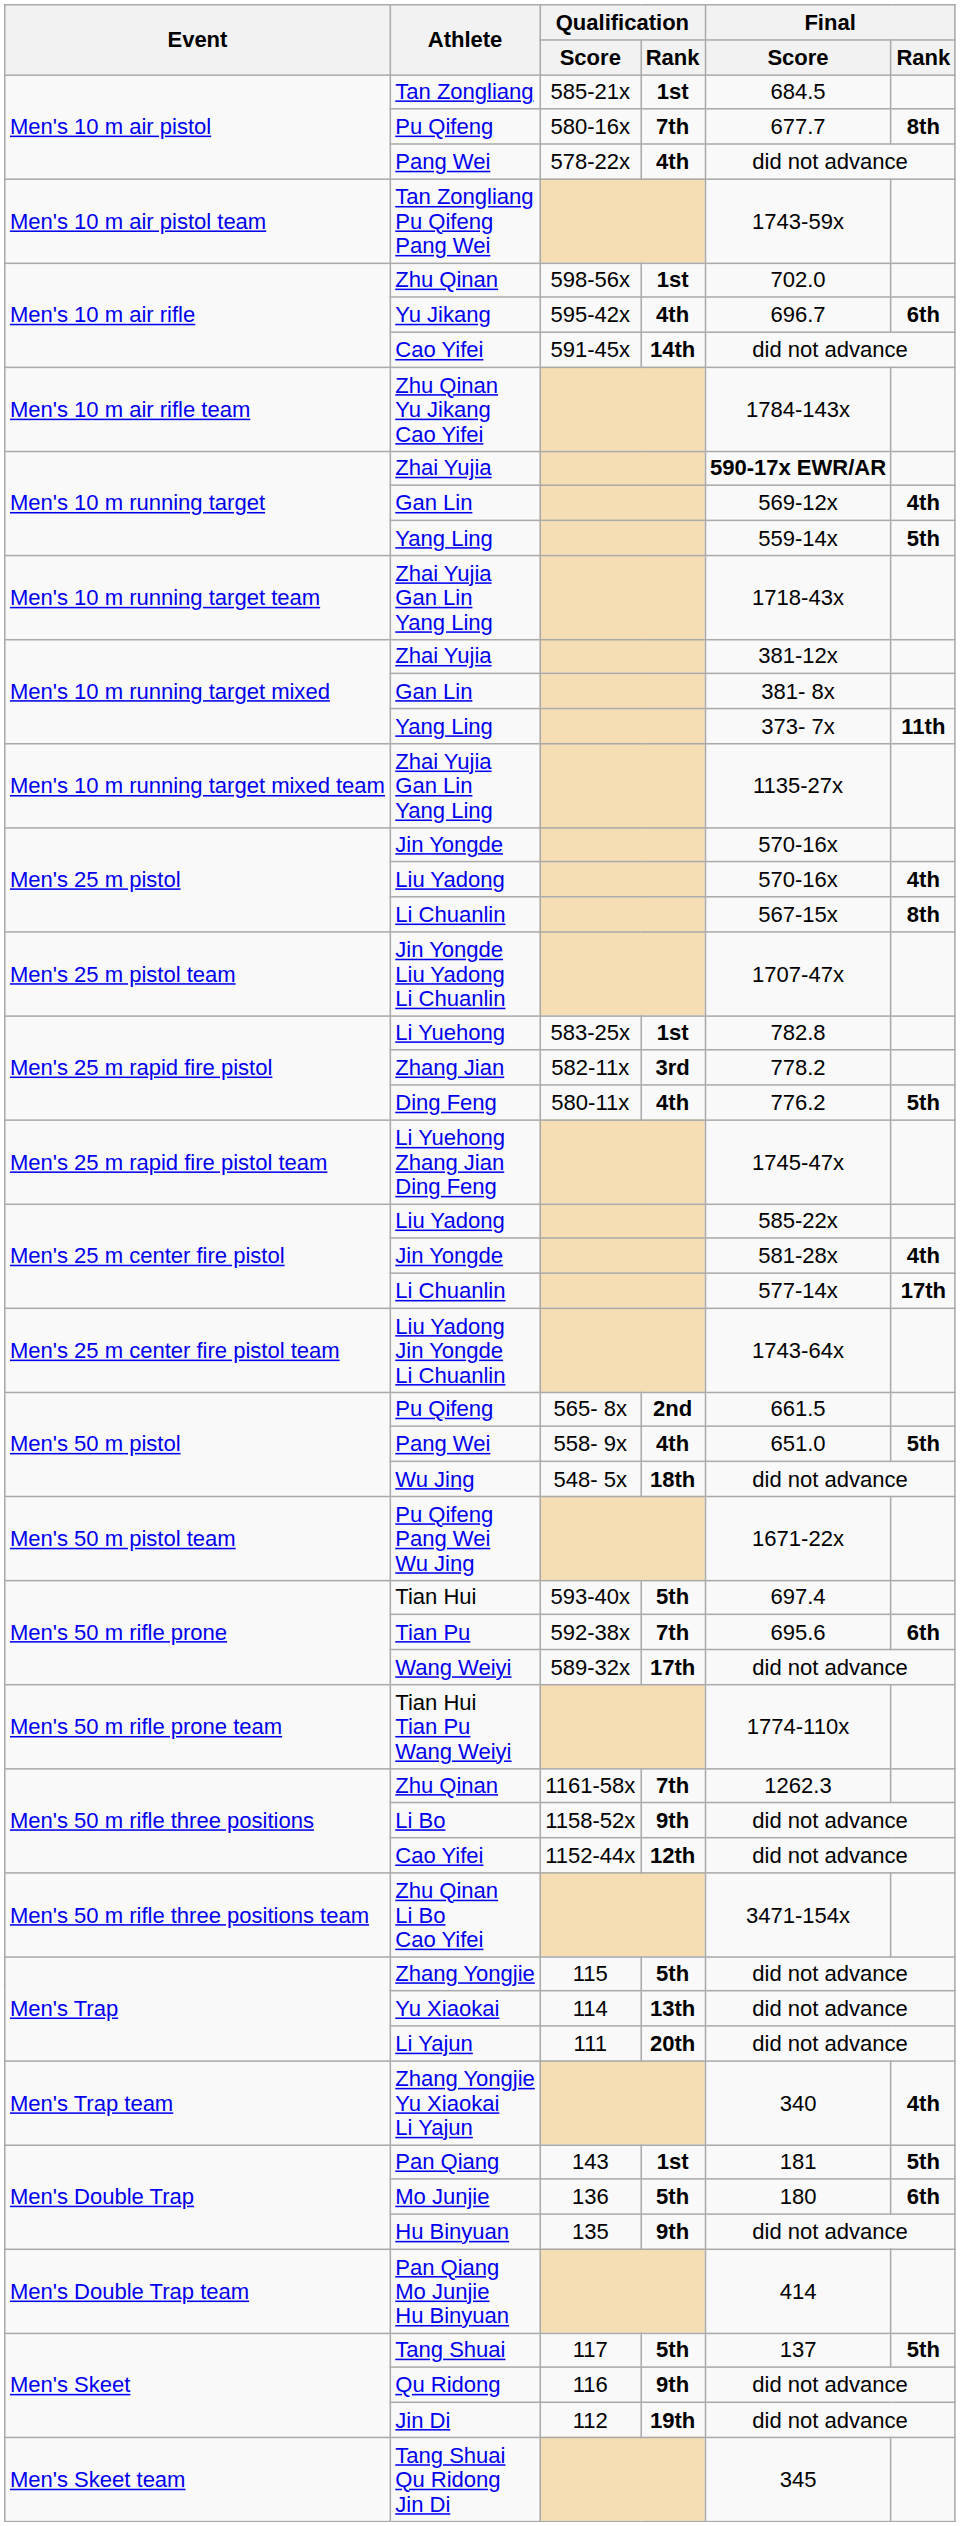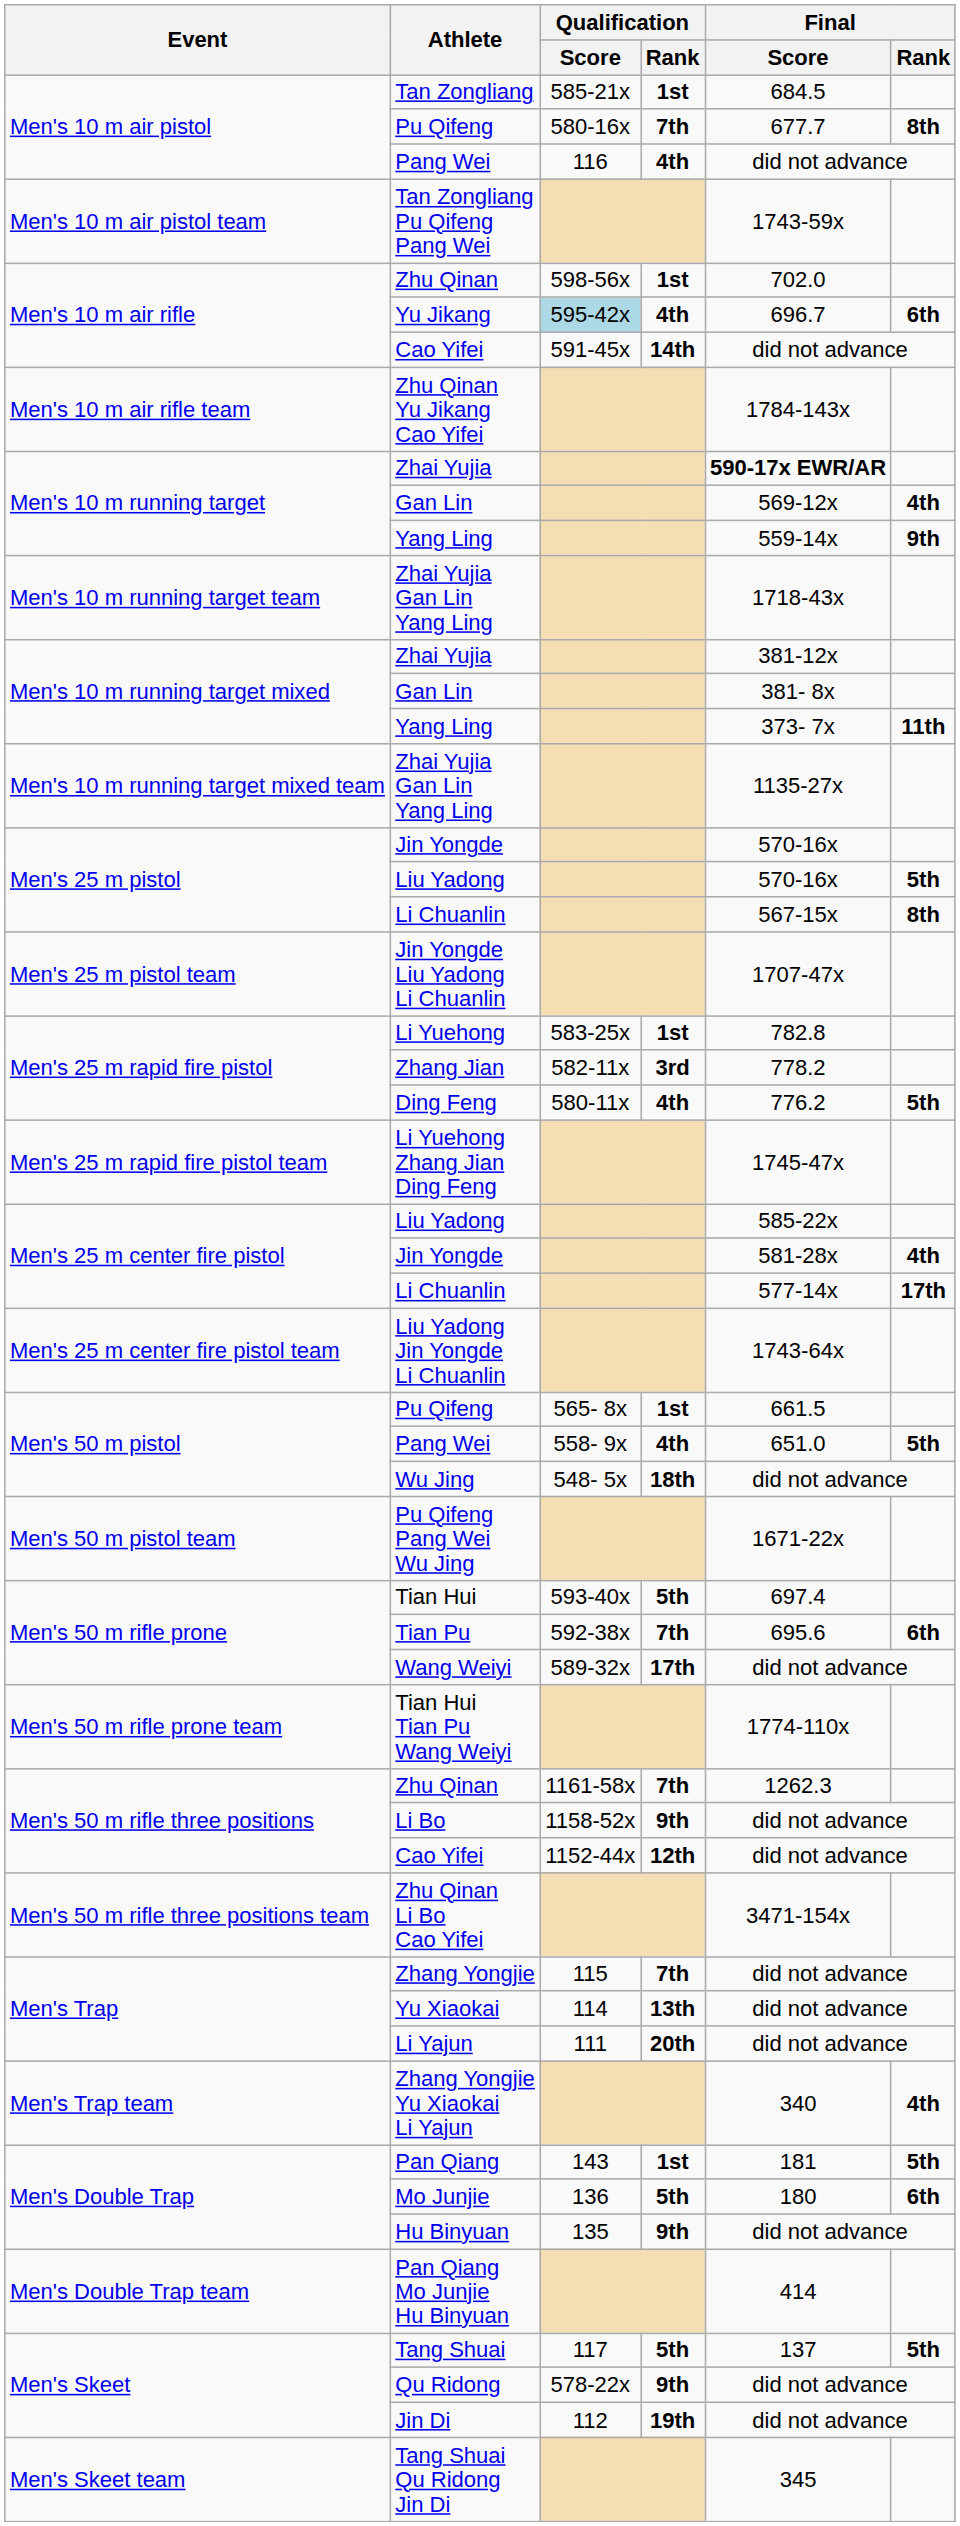 <table class="wikitable" style="font-size:90%">
 <tr>
 <th rowspan="2">Event</th>
 <th rowspan="2">Athlete</th>
 <th colspan="2">Qualification</th>
 <th colspan="2">Final</th>
 </tr>
 <tr>
 <th>Score</th>
 <th>Rank</th>
 <th>Score</th>
 <th>Rank</th>
 </tr>
 <tr>
 <td rowspan=3><a href='#'>Men's 10 m air pistol</a></td>
 <td><a href='#'>Tan Zongliang</a></td>
 <td align=center>585-21x</td>
 <td align=center><strong>1st</strong></td>
 <td align=center>684.5</td>
 <td align=center></td>
 </tr>
 <tr>
 <td><a href='#'>Pu Qifeng</a></td>
 <td align=center>580-16x</td>
 <td align=center><strong>7th</strong></td>
 <td align=center>677.7</td>
 <td align=center><strong>8th</strong></td>
 </tr>
 <tr>
 <td><a href='#'>Pang Wei</a></td>
-<td align=center>578-22x</td>
+<td align=center>116</td>
 <td align=center><strong>4th</strong></td>
 <td style="text-align:center;" colspan="2">did not advance</td>
 </tr>
 <tr>
 <td><a href='#'>Men's 10 m air pistol team</a></td>
 <td><a href='#'>Tan Zongliang</a><br><a href='#'>Pu Qifeng</a><br><a href='#'>Pang Wei</a></td>
 <td colspan="2" style="background:wheat;"></td>
 <td align=center>1743-59x</td>
 <td align=center></td>
 </tr>
 <tr>
 <td rowspan=3><a href='#'>Men's 10 m air rifle</a></td>
 <td><a href='#'>Zhu Qinan</a></td>
 <td align=center>598-56x</td>
 <td align=center><strong>1st</strong></td>
 <td align=center>702.0</td>
 <td align=center></td>
 </tr>
 <tr>
 <td><a href='#'>Yu Jikang</a></td>
-<td align=center>595-42x</td>
+<td align=center style="background: lightblue;">595-42x</td>
 <td align=center><strong>4th</strong></td>
 <td align=center>696.7</td>
 <td align=center><strong>6th</strong></td>
 </tr>
 <tr>
 <td><a href='#'>Cao Yifei</a></td>
 <td align=center>591-45x</td>
 <td align=center><strong>14th</strong></td>
 <td style="text-align:center;" colspan="2">did not advance</td>
 </tr>
 <tr>
 <td><a href='#'>Men's 10 m air rifle team</a></td>
 <td><a href='#'>Zhu Qinan</a><br><a href='#'>Yu Jikang</a><br><a href='#'>Cao Yifei</a></td>
 <td colspan="2" style="background:wheat;"></td>
 <td align=center>1784-143x</td>
 <td align=center></td>
 </tr>
 <tr>
 <td rowspan=3><a href='#'>Men's 10 m running target</a></td>
 <td><a href='#'>Zhai Yujia</a></td>
 <td colspan="2" style="background:wheat;"></td>
 <td align=center><strong>590-17x EWR/AR</strong></td>
 <td align=center></td>
 </tr>
 <tr>
 <td><a href='#'>Gan Lin</a></td>
 <td colspan="2" style="background:wheat;"></td>
 <td align=center>569-12x</td>
 <td align=center><strong>4th</strong></td>
 </tr>
 <tr>
 <td><a href='#'>Yang Ling</a></td>
 <td colspan="2" style="background:wheat;"></td>
 <td align=center>559-14x</td>
-<td align=center><strong>5th</strong></td>
+<td align=center><strong>9th</strong></td>
 </tr>
 <tr>
 <td><a href='#'>Men's 10 m running target team</a></td>
 <td><a href='#'>Zhai Yujia</a><br><a href='#'>Gan Lin</a><br><a href='#'>Yang Ling</a></td>
 <td colspan="2" style="background:wheat;"></td>
 <td align=center>1718-43x</td>
 <td align=center></td>
 </tr>
 <tr>
 <td rowspan=3><a href='#'>Men's 10 m running target mixed</a></td>
 <td><a href='#'>Zhai Yujia</a></td>
 <td colspan="2" style="background:wheat;"></td>
 <td align=center>381-12x</td>
 <td align=center></td>
 </tr>
 <tr>
 <td><a href='#'>Gan Lin</a></td>
 <td colspan="2" style="background:wheat;"></td>
 <td align=center>381- 8x</td>
 <td align=center></td>
 </tr>
 <tr>
 <td><a href='#'>Yang Ling</a></td>
 <td colspan="2" style="background:wheat;"></td>
 <td align=center>373- 7x</td>
 <td align=center><strong>11th</strong></td>
 </tr>
 <tr>
 <td><a href='#'>Men's 10 m running target mixed team</a></td>
 <td><a href='#'>Zhai Yujia</a><br><a href='#'>Gan Lin</a><br><a href='#'>Yang Ling</a></td>
 <td colspan="2" style="background:wheat;"></td>
 <td align=center>1135-27x</td>
 <td align=center></td>
 </tr>
 <tr>
 <td rowspan=3><a href='#'>Men's 25 m pistol</a></td>
 <td><a href='#'>Jin Yongde</a></td>
 <td colspan="2" style="background:wheat;"></td>
 <td align=center>570-16x</td>
 <td align=center></td>
 </tr>
 <tr>
 <td><a href='#'>Liu Yadong</a></td>
 <td colspan="2" style="background:wheat;"></td>
 <td align=center>570-16x</td>
-<td align=center><strong>4th</strong></td>
+<td align=center><strong>5th</strong></td>
 </tr>
 <tr>
 <td><a href='#'>Li Chuanlin</a></td>
 <td colspan="2" style="background:wheat;"></td>
 <td align=center>567-15x</td>
 <td align=center><strong>8th</strong></td>
 </tr>
 <tr>
 <td><a href='#'>Men's 25 m pistol team</a></td>
 <td><a href='#'>Jin Yongde</a><br><a href='#'>Liu Yadong</a><br><a href='#'>Li Chuanlin</a></td>
 <td colspan="2" style="background:wheat;"></td>
 <td align=center>1707-47x</td>
 <td align=center></td>
 </tr>
 <tr>
 <td rowspan=3><a href='#'>Men's 25 m rapid fire pistol</a></td>
 <td><a href='#'>Li Yuehong</a></td>
 <td align=center>583-25x</td>
 <td align=center><strong>1st</strong></td>
 <td align=center>782.8</td>
 <td align=center></td>
 </tr>
 <tr>
 <td><a href='#'>Zhang Jian</a></td>
 <td align=center>582-11x</td>
 <td align=center><strong>3rd</strong></td>
 <td align=center>778.2</td>
 <td align=center></td>
 </tr>
 <tr>
 <td><a href='#'>Ding Feng</a></td>
 <td align=center>580-11x</td>
 <td align=center><strong>4th</strong></td>
 <td align=center>776.2</td>
 <td align=center><strong>5th</strong></td>
 </tr>
 <tr>
 <td><a href='#'>Men's 25 m rapid fire pistol team</a></td>
 <td><a href='#'>Li Yuehong</a><br><a href='#'>Zhang Jian</a><br><a href='#'>Ding Feng</a></td>
 <td colspan="2" style="background:wheat;"></td>
 <td align=center>1745-47x</td>
 <td align=center></td>
 </tr>
 <tr>
 <td rowspan=3><a href='#'>Men's 25 m center fire pistol</a></td>
 <td><a href='#'>Liu Yadong</a></td>
 <td colspan="2" style="background:wheat;"></td>
 <td align=center>585-22x</td>
 <td align=center></td>
 </tr>
 <tr>
 <td><a href='#'>Jin Yongde</a></td>
 <td colspan="2" style="background:wheat;"></td>
 <td align=center>581-28x</td>
 <td align=center><strong>4th</strong></td>
 </tr>
 <tr>
 <td><a href='#'>Li Chuanlin</a></td>
 <td colspan="2" style="background:wheat;"></td>
 <td align=center>577-14x</td>
 <td align=center><strong>17th</strong></td>
 </tr>
 <tr>
 <td><a href='#'>Men's 25 m center fire pistol team</a></td>
 <td><a href='#'>Liu Yadong</a><br><a href='#'>Jin Yongde</a><br><a href='#'>Li Chuanlin</a></td>
 <td colspan="2" style="background:wheat;"></td>
 <td align=center>1743-64x</td>
 <td align=center></td>
 </tr>
 <tr>
 <td rowspan=3><a href='#'>Men's 50 m pistol</a></td>
 <td><a href='#'>Pu Qifeng</a></td>
 <td align=center>565- 8x</td>
-<td align=center><strong>2nd</strong></td>
+<td align=center><strong>1st</strong></td>
 <td align=center>661.5</td>
 <td align=center></td>
 </tr>
 <tr>
 <td><a href='#'>Pang Wei</a></td>
 <td align=center>558- 9x</td>
 <td align=center><strong>4th</strong></td>
 <td align=center>651.0</td>
 <td align=center><strong>5th</strong></td>
 </tr>
 <tr>
 <td><a href='#'>Wu Jing</a></td>
 <td align=center>548- 5x</td>
 <td align=center><strong>18th</strong></td>
 <td style="text-align:center;" colspan="2">did not advance</td>
 </tr>
 <tr>
 <td><a href='#'>Men's 50 m pistol team</a></td>
 <td><a href='#'>Pu Qifeng</a><br><a href='#'>Pang Wei</a><br><a href='#'>Wu Jing</a></td>
 <td colspan="2" style="background:wheat;"></td>
 <td align=center>1671-22x</td>
 <td align=center></td>
 </tr>
 <tr>
 <td rowspan=3><a href='#'>Men's 50 m rifle prone</a></td>
 <td>Tian Hui</td>
 <td align=center>593-40x</td>
 <td align=center><strong>5th</strong></td>
 <td align=center>697.4</td>
 <td align=center></td>
 </tr>
 <tr>
 <td><a href='#'>Tian Pu</a></td>
 <td align=center>592-38x</td>
 <td align=center><strong>7th</strong></td>
 <td align=center>695.6</td>
 <td align=center><strong>6th</strong></td>
 </tr>
 <tr>
 <td><a href='#'>Wang Weiyi</a></td>
 <td align=center>589-32x</td>
 <td align=center><strong>17th</strong></td>
 <td style="text-align:center;" colspan="2">did not advance</td>
 </tr>
 <tr>
 <td><a href='#'>Men's 50 m rifle prone team</a></td>
 <td>Tian Hui<br><a href='#'>Tian Pu</a><br><a href='#'>Wang Weiyi</a></td>
 <td colspan="2" style="background:wheat;"></td>
 <td align=center>1774-110x</td>
 <td align=center></td>
 </tr>
 <tr>
 <td rowspan=3><a href='#'>Men's 50 m rifle three positions</a></td>
 <td><a href='#'>Zhu Qinan</a></td>
 <td align=center>1161-58x</td>
 <td align=center><strong>7th</strong></td>
 <td align=center>1262.3</td>
 <td align=center></td>
 </tr>
 <tr>
 <td><a href='#'>Li Bo</a></td>
 <td align=center>1158-52x</td>
 <td align=center><strong>9th</strong></td>
 <td style="text-align:center;" colspan="2">did not advance</td>
 </tr>
 <tr>
 <td><a href='#'>Cao Yifei</a></td>
 <td align=center>1152-44x</td>
 <td align=center><strong>12th</strong></td>
 <td style="text-align:center;" colspan="2">did not advance</td>
 </tr>
 <tr>
 <td><a href='#'>Men's 50 m rifle three positions team</a></td>
 <td><a href='#'>Zhu Qinan</a><br><a href='#'>Li Bo</a><br><a href='#'>Cao Yifei</a></td>
 <td colspan="2" style="background:wheat;"></td>
 <td align=center>3471-154x</td>
 <td align=center></td>
 </tr>
 <tr>
 <td rowspan=3><a href='#'>Men's Trap</a></td>
 <td><a href='#'>Zhang Yongjie</a></td>
 <td align=center>115</td>
-<td align=center><strong>5th</strong></td>
+<td align=center><strong>7th</strong></td>
 <td style="text-align:center;" colspan="2">did not advance</td>
 </tr>
 <tr>
 <td><a href='#'>Yu Xiaokai</a></td>
 <td align=center>114</td>
 <td align=center><strong>13th</strong></td>
 <td style="text-align:center;" colspan="2">did not advance</td>
 </tr>
 <tr>
 <td><a href='#'>Li Yajun</a></td>
 <td align=center>111</td>
 <td align=center><strong>20th</strong></td>
 <td style="text-align:center;" colspan="2">did not advance</td>
 </tr>
 <tr>
 <td><a href='#'>Men's Trap team</a></td>
 <td><a href='#'>Zhang Yongjie</a><br><a href='#'>Yu Xiaokai</a><br><a href='#'>Li Yajun</a></td>
 <td colspan="2" style="background:wheat;"></td>
 <td align=center>340</td>
 <td align=center><strong>4th</strong></td>
 </tr>
 <tr>
 <td rowspan=3><a href='#'>Men's Double Trap</a></td>
 <td><a href='#'>Pan Qiang</a></td>
 <td align=center>143</td>
 <td align=center><strong>1st</strong></td>
 <td align=center>181</td>
 <td align=center><strong>5th</strong></td>
 </tr>
 <tr>
 <td><a href='#'>Mo Junjie</a></td>
 <td align=center>136</td>
 <td align=center><strong>5th</strong></td>
 <td align=center>180</td>
 <td align=center><strong>6th</strong></td>
 </tr>
 <tr>
 <td><a href='#'>Hu Binyuan</a></td>
 <td align=center>135</td>
 <td align=center><strong>9th</strong></td>
 <td style="text-align:center;" colspan="2">did not advance</td>
 </tr>
 <tr>
 <td><a href='#'>Men's Double Trap team</a></td>
 <td><a href='#'>Pan Qiang</a><br><a href='#'>Mo Junjie</a><br><a href='#'>Hu Binyuan</a></td>
 <td colspan="2" style="background:wheat;"></td>
 <td align=center>414</td>
 <td align=center></td>
 </tr>
 <tr>
 <td rowspan=3><a href='#'>Men's Skeet</a></td>
 <td><a href='#'>Tang Shuai</a></td>
 <td align=center>117</td>
 <td align=center><strong>5th</strong></td>
 <td align=center>137</td>
 <td align=center><strong>5th</strong></td>
 </tr>
 <tr>
 <td><a href='#'>Qu Ridong</a></td>
-<td align=center>116</td>
+<td align=center>578-22x</td>
 <td align=center><strong>9th</strong></td>
 <td style="text-align:center;" colspan="2">did not advance</td>
 </tr>
 <tr>
 <td><a href='#'>Jin Di</a></td>
 <td align=center>112</td>
 <td align=center><strong>19th</strong></td>
 <td style="text-align:center;" colspan="2">did not advance</td>
 </tr>
 <tr>
 <td><a href='#'>Men's Skeet team</a></td>
 <td><a href='#'>Tang Shuai</a><br><a href='#'>Qu Ridong</a><br><a href='#'>Jin Di</a></td>
 <td colspan="2" style="background:wheat;"></td>
 <td align=center>345</td>
 <td align=center></td>
 </tr>
 </table>
